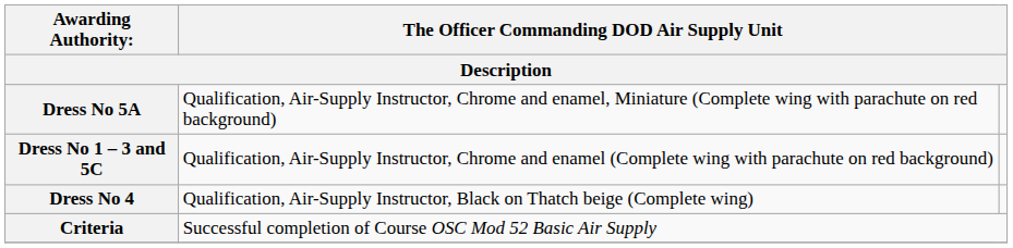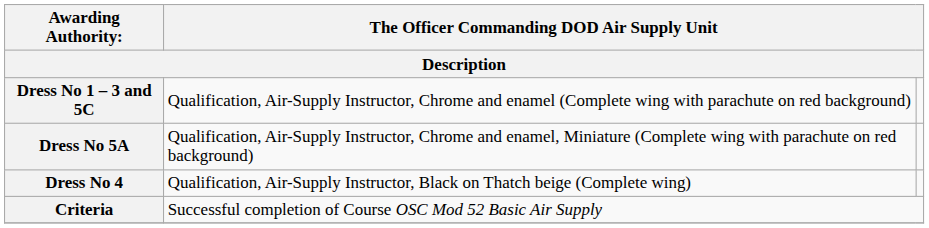 <table class=wikitable style="text-align: left;">
 <tr>
 <th><strong>Awarding Authority</strong>:</th>
 <th colspan="2">The Officer Commanding DOD Air Supply Unit</th>
 </tr>
 <tr>
 <th colspan="3">Description</th>
 </tr>
 <tr>
-<th>Dress No 5A</th>
-<td>Qualification, Air-Supply Instructor, Chrome and enamel, Miniature (Complete wing with parachute on red background)</td>
+<th>Dress No 1 – 3 and 5C</th>
+<td>Qualification, Air-Supply Instructor, Chrome and enamel (Complete wing with parachute on red background)</td>
 <td></td>
 </tr>
 <tr>
-<th>Dress No 1 – 3 and 5C</th>
-<td>Qualification, Air-Supply Instructor, Chrome and enamel (Complete wing with parachute on red background)</td>
+<th>Dress No 5A</th>
+<td>Qualification, Air-Supply Instructor, Chrome and enamel, Miniature (Complete wing with parachute on red background)</td>
 <td></td>
 </tr>
 <tr>
 <th>Dress No 4</th>
 <td>Qualification, Air-Supply Instructor, Black on Thatch beige (Complete wing)</td>
 <td></td>
 </tr>
 <tr>
 <th>Criteria</th>
 <td colspan="2">Successful completion of Course <em>OSC Mod 52 Basic Air Supply</em></td>
 </tr>
 <tr>
 </tr>
 </table>
